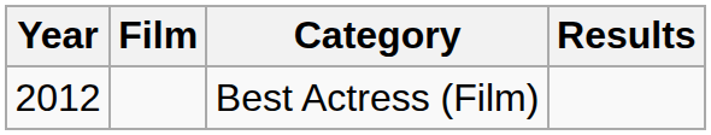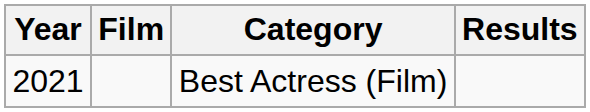 <table class="wikitable sortable">
 <tr>
 <th>Year</th>
 <th>Film</th>
 <th>Category</th>
 <th>Results</th>
 </tr>
 <tr>
-<td>2012</td>
+<td>2021</td>
 <td></td>
 <td>Best Actress (Film)</td>
 <td></td>
 </tr>
 </table>
